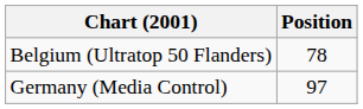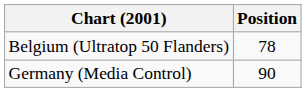 <table class="wikitable sortable">
 <tr>
 <th>Chart (2001)</th>
 <th>Position</th>
 </tr>
 <tr>
 <td>Belgium (Ultratop 50 Flanders)</td>
 <td align="center">78</td>
 </tr>
 <tr>
 <td>Germany (Media Control)</td>
-<td align="center">97</td>
+<td align="center">90</td>
 </tr>
 </table>
